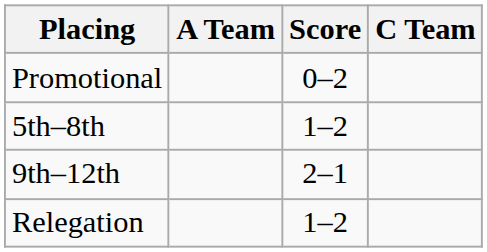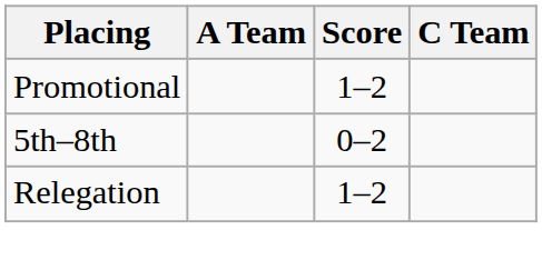 <table class=wikitable style="float:left; margin-right:1em;">
 <tr>
 <th>Placing</th>
 <th>A Team</th>
 <th>Score</th>
 <th>C Team</th>
 </tr>
 <tr>
 <td>Promotional</td>
 <td></td>
-<td align="center">0–2</td>
+<td align="center">1–2</td>
 <td><strong></strong></td>
 </tr>
 <tr>
 <td>5th–8th</td>
 <td></td>
-<td align="center">1–2</td>
+<td align="center">0–2</td>
 <td><strong></strong></td>
-</tr>
-<tr>
-<td>9th–12th</td>
-<td><strong></strong></td>
-<td align="center">2–1</td>
-<td></td>
 </tr>
 <tr>
 <td>Relegation</td>
 <td></td>
 <td align="center">1–2</td>
 <td><strong></strong></td>
 </tr>
 </table>
